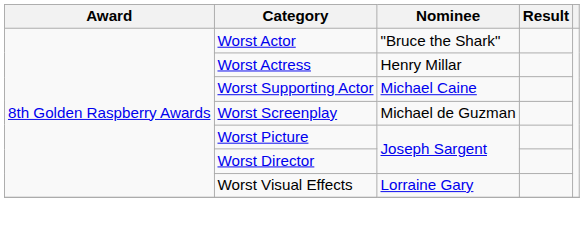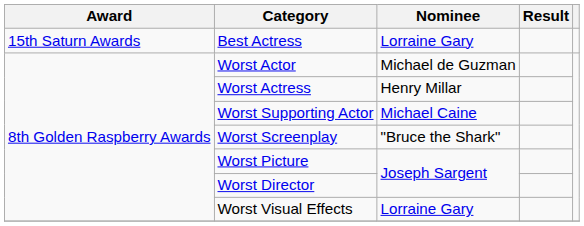 <table class="wikitable sortable">
 <tr>
 <th>Award</th>
 <th>Category</th>
 <th>Nominee</th>
 <th>Result</th>
 <th></th>
 </tr>
 <tr>
+<td><a href='#'>15th Saturn Awards</a></td>
+<td><a href='#'>Best Actress</a></td>
+<td><a href='#'>Lorraine Gary</a></td>
+<td></td>
+<td></td>
+</tr>
+<tr>
 <td rowspan="7"><a href='#'>8th Golden Raspberry Awards</a></td>
 <td><a href='#'>Worst Actor</a></td>
-<td>"Bruce the Shark"</td>
+<td>Michael de Guzman</td>
 <td></td>
 <td rowspan="7"></td>
 </tr>
 <tr>
 <td><a href='#'>Worst Actress</a></td>
 <td>Henry Millar</td>
 <td></td>
 </tr>
 <tr>
 <td><a href='#'>Worst Supporting Actor</a></td>
 <td><a href='#'>Michael Caine</a></td>
 <td></td>
 </tr>
 <tr>
 <td><a href='#'>Worst Screenplay</a></td>
-<td>Michael de Guzman</td>
+<td>"Bruce the Shark"</td>
 <td></td>
 </tr>
 <tr>
 <td><a href='#'>Worst Picture</a></td>
 <td rowspan=2><a href='#'>Joseph Sargent</a></td>
 <td></td>
 </tr>
 <tr>
 <td><a href='#'>Worst Director</a></td>
 <td></td>
 </tr>
 <tr>
 <td>Worst Visual Effects</td>
 <td><a href='#'>Lorraine Gary</a></td>
 <td></td>
 </tr>
 <tr>
 </tr>
 </table>
